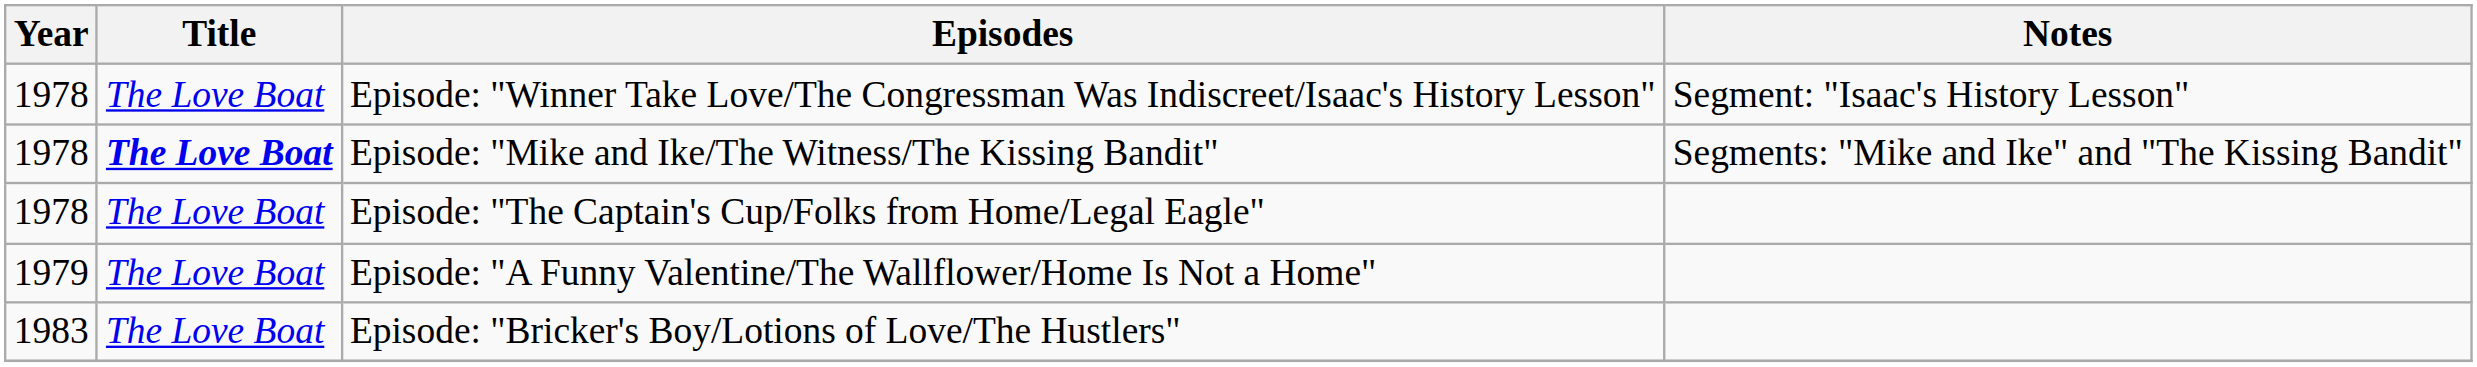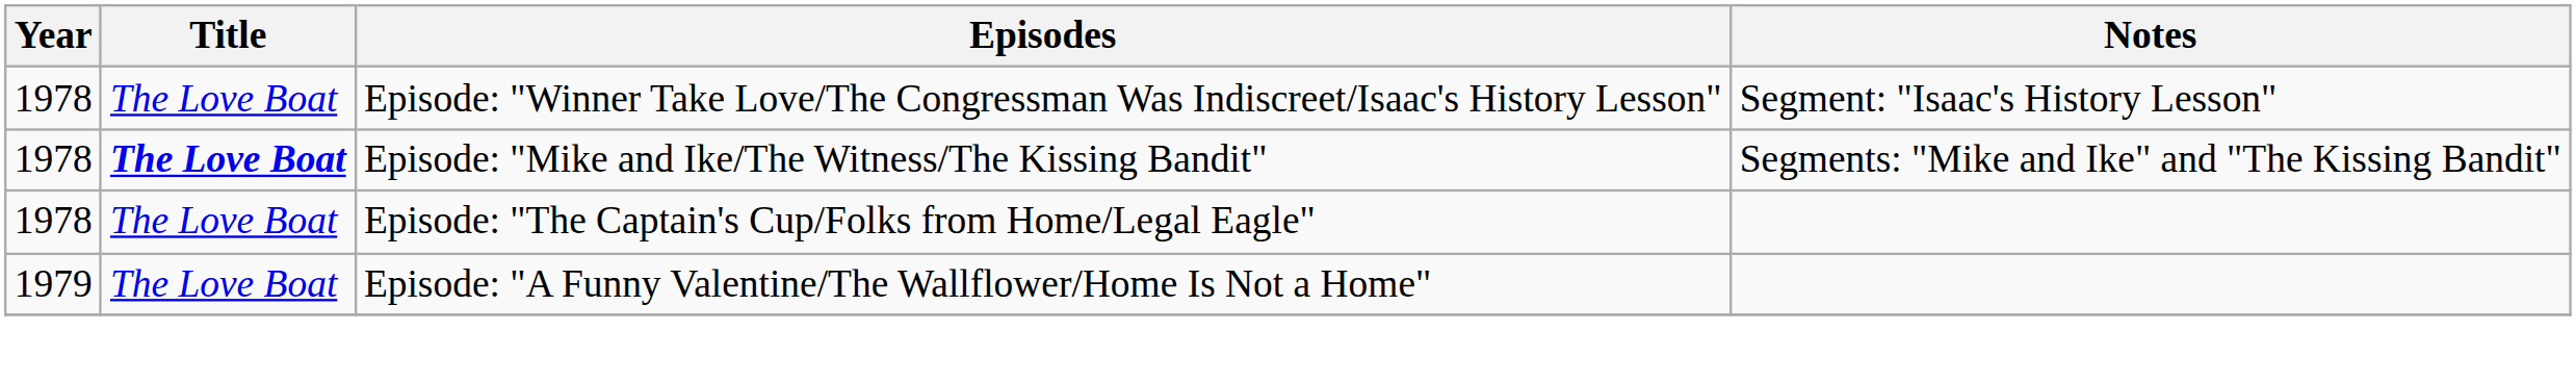 <table class="wikitable sortable">
 <tr>
 <th>Year</th>
 <th>Title</th>
 <th>Episodes</th>
 <th class="unsortable">Notes</th>
 </tr>
 <tr>
 <td>1978</td>
 <td><em><a href='#'>The Love Boat</a></em></td>
 <td>Episode: "Winner Take Love/The Congressman Was Indiscreet/Isaac's History Lesson"</td>
 <td>Segment: "Isaac's History Lesson"</td>
 </tr>
 <tr>
 <td>1978</td>
 <td><strong><em><a href='#'>The Love Boat</a></em></strong></td>
 <td>Episode: "Mike and Ike/The Witness/The Kissing Bandit"</td>
 <td>Segments: "Mike and Ike" and "The Kissing Bandit"</td>
 </tr>
 <tr>
 <td>1978</td>
 <td><em><a href='#'>The Love Boat</a></em></td>
 <td>Episode: "The Captain's Cup/Folks from Home/Legal Eagle"</td>
 <td></td>
 </tr>
 <tr>
 <td>1979</td>
 <td><em><a href='#'>The Love Boat</a></em></td>
 <td>Episode: "A Funny Valentine/The Wallflower/Home Is Not a Home"</td>
 <td></td>
 </tr>
 <tr>
-<td>1983</td>
-<td><em><a href='#'>The Love Boat</a></em></td>
-<td>Episode: "Bricker's Boy/Lotions of Love/The Hustlers"</td>
-<td></td>
-</tr>
-<tr>
 </tr>
 </table>
